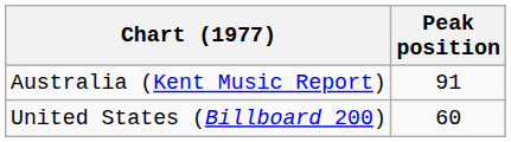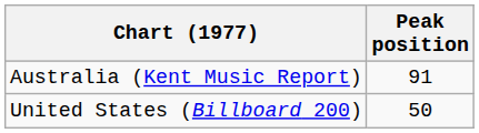 <table class="wikitable">
 <tr>
 <th>Chart (1977)</th>
 <th>Peak<br>position</th>
 </tr>
 <tr>
 <td>Australia (<a href='#'>Kent Music Report</a>)</td>
 <td style="text-align:center;">91</td>
 </tr>
 <tr>
 <td>United States (<a href='#'><em>Billboard</em> 200</a>)</td>
-<td style="text-align:center;">60</td>
+<td style="text-align:center;">50</td>
 </tr>
 </table>
